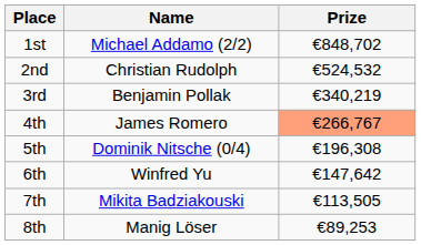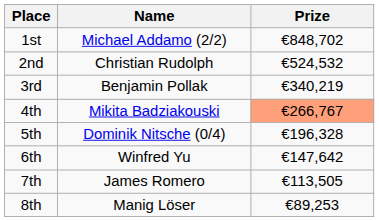 <table class="wikitable">
 <tr>
 <th width="50">Place</th>
 <th width="200">Name</th>
 <th width="125">Prize</th>
 </tr>
 <tr>
 <td align="center">1st</td>
 <td align="center"><a href='#'>Michael Addamo</a> (2/2)</td>
 <td align="center">€848,702</td>
 </tr>
 <tr>
 <td align="center">2nd</td>
 <td align="center">Christian Rudolph</td>
 <td align="center">€524,532</td>
 </tr>
 <tr>
 <td align="center">3rd</td>
 <td align="center">Benjamin Pollak</td>
 <td align="center">€340,219</td>
 </tr>
 <tr>
 <td align="center">4th</td>
-<td align="center">James Romero</td>
+<td align="center"><a href='#'>Mikita Badziakouski</a></td>
 <td align="center" style="background: lightsalmon;">€266,767</td>
 </tr>
 <tr>
 <td align="center">5th</td>
 <td align="center"><a href='#'>Dominik Nitsche</a> (0/4)</td>
-<td align="center">€196,308</td>
+<td align="center">€196,328</td>
 </tr>
 <tr>
 <td align="center">6th</td>
 <td align="center">Winfred Yu</td>
 <td align="center">€147,642</td>
 </tr>
 <tr>
 <td align="center">7th</td>
-<td align="center"><a href='#'>Mikita Badziakouski</a></td>
+<td align="center">James Romero</td>
 <td align="center">€113,505</td>
 </tr>
 <tr>
 <td align="center">8th</td>
 <td align="center">Manig Löser</td>
 <td align="center">€89,253</td>
 </tr>
 </table>
